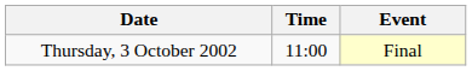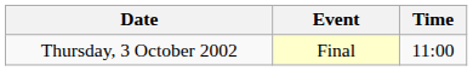 <table class = "wikitable" style="text-align:center;">
 <tr>
 <th width=220>Date</th>
+<th width=100>Event</th>
 <th width=50>Time</th>
-<th width=100>Event</th>
 </tr>
 <tr>
 <td>Thursday, 3 October 2002</td>
+<td bgcolor=ffffcc>Final</td>
 <td>11:00</td>
-<td bgcolor=ffffcc>Final</td>
 </tr>
 </table>
